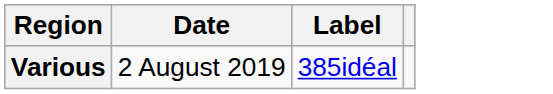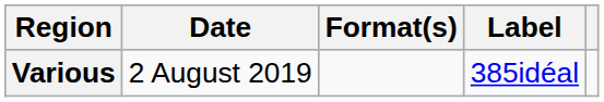 <table class="wikitable plainrowheaders">
 <tr>
 <th scope="col">Region</th>
 <th scope="col">Date</th>
+<th scope="col">Format(s)</th>
 <th scope="col">Label</th>
 <th scope="col"></th>
 </tr>
 <tr>
 <th scope="row">Various</th>
 <td>2 August 2019</td>
+<td></td>
 <td><a href='#'>385idéal</a></td>
 <td></td>
 </tr>
 </table>
